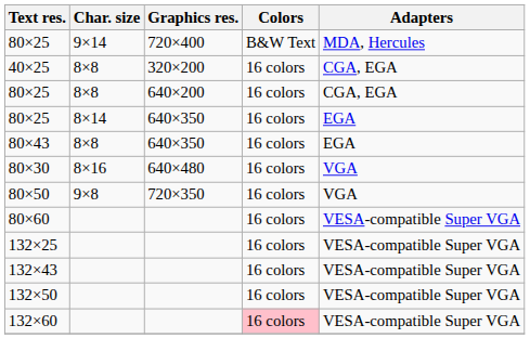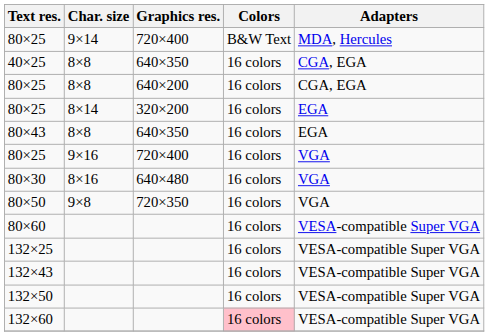 <table class="wikitable">
 <tr>
 <th>Text res.</th>
 <th>Char. size</th>
 <th>Graphics res.</th>
 <th>Colors</th>
 <th>Adapters</th>
 </tr>
 <tr>
 <td>80×25</td>
 <td>9×14</td>
 <td>720×400</td>
 <td>B&W Text</td>
 <td><a href='#'>MDA</a>, <a href='#'>Hercules</a></td>
 </tr>
 <tr>
 <td>40×25</td>
 <td>8×8</td>
-<td>320×200</td>
+<td>640×350</td>
 <td>16 colors</td>
 <td><a href='#'>CGA</a>, EGA</td>
 </tr>
 <tr>
 <td>80×25</td>
 <td>8×8</td>
 <td>640×200</td>
 <td>16 colors</td>
 <td>CGA, EGA</td>
 </tr>
 <tr>
 <td>80×25</td>
 <td>8×14</td>
-<td>640×350</td>
+<td>320×200</td>
 <td>16 colors</td>
 <td><a href='#'>EGA</a></td>
 </tr>
 <tr>
 <td>80×43</td>
 <td>8×8</td>
 <td>640×350</td>
 <td>16 colors</td>
 <td>EGA</td>
+</tr>
+<tr>
+<td>80×25</td>
+<td>9×16</td>
+<td>720×400</td>
+<td>16 colors</td>
+<td><a href='#'>VGA</a></td>
 </tr>
 <tr>
 <td>80×30</td>
 <td>8×16</td>
 <td>640×480</td>
 <td>16 colors</td>
 <td><a href='#'>VGA</a></td>
 </tr>
 <tr>
 <td>80×50</td>
 <td>9×8</td>
 <td>720×350</td>
 <td>16 colors</td>
 <td>VGA</td>
 </tr>
 <tr>
 <td>80×60</td>
 <td></td>
 <td></td>
 <td>16 colors</td>
 <td><a href='#'>VESA</a>-compatible <a href='#'>Super VGA</a></td>
 </tr>
 <tr>
 <td>132×25</td>
 <td></td>
 <td></td>
 <td>16 colors</td>
 <td>VESA-compatible Super VGA</td>
 </tr>
 <tr>
 <td>132×43</td>
 <td></td>
 <td></td>
 <td>16 colors</td>
 <td>VESA-compatible Super VGA</td>
 </tr>
 <tr>
 <td>132×50</td>
 <td></td>
 <td></td>
 <td>16 colors</td>
 <td>VESA-compatible Super VGA</td>
 </tr>
 <tr>
 <td>132×60</td>
 <td></td>
 <td></td>
 <td style="background: pink;">16 colors</td>
 <td>VESA-compatible Super VGA</td>
 </tr>
 <tr>
 </tr>
 </table>
